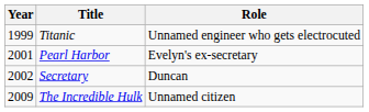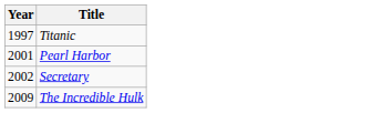 <table class="wikitable">
 <tr>
 <th>Year</th>
 <th>Title</th>
-<th>Role</th>
 </tr>
 <tr>
-<td>1999</td>
+<td>1997</td>
 <td><em>Titanic</em></td>
-<td>Unnamed engineer who gets electrocuted</td>
 </tr>
 <tr>
 <td>2001</td>
 <td><em><a href='#'>Pearl Harbor</a></em></td>
-<td>Evelyn's ex-secretary</td>
 </tr>
 <tr>
 <td>2002</td>
 <td><em><a href='#'>Secretary</a></em></td>
-<td>Duncan</td>
 </tr>
 <tr>
 <td>2009</td>
 <td><em><a href='#'>The Incredible Hulk</a></em></td>
-<td>Unnamed citizen</td>
 </tr>
 </table>
